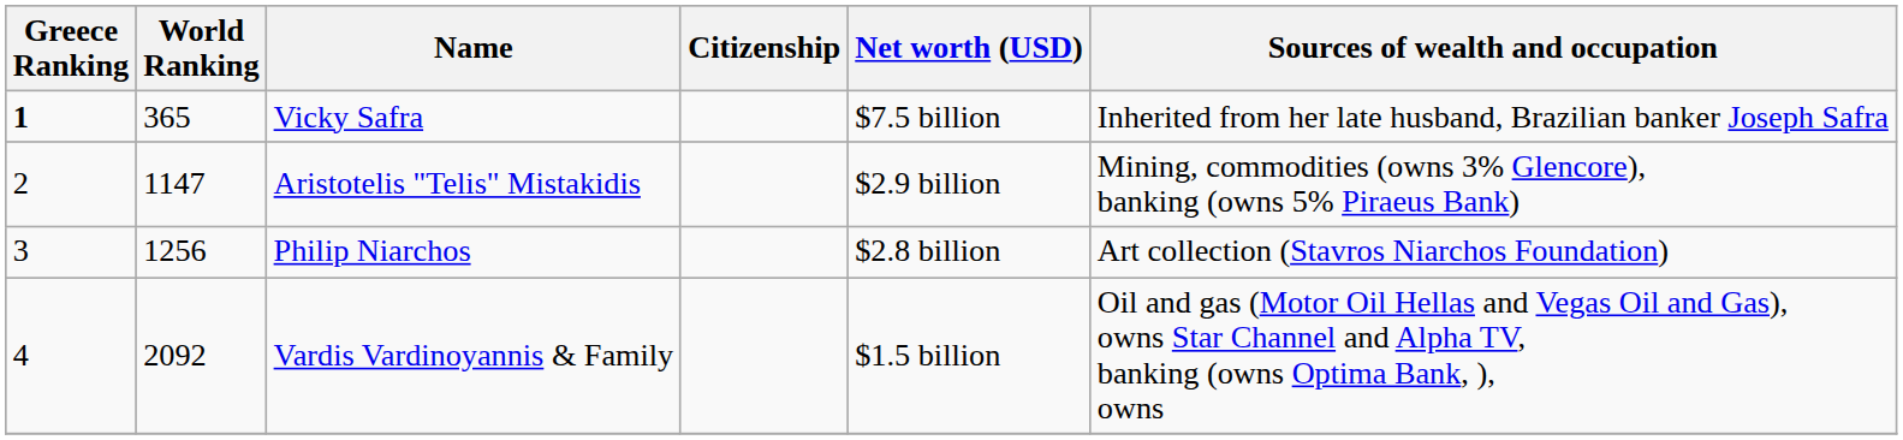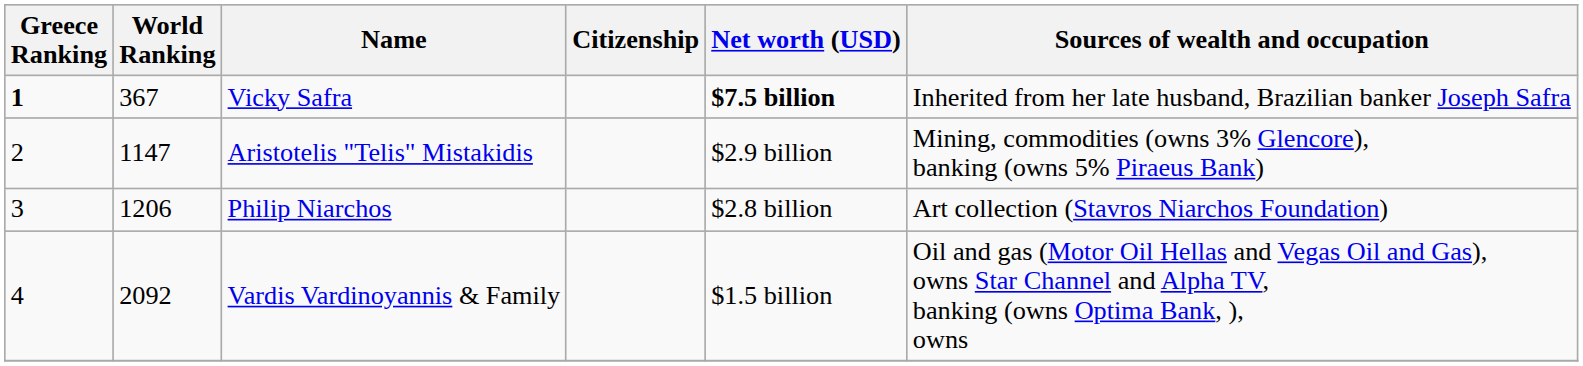 <table class="wikitable">
 <tr>
 <th>Greece <br> Ranking</th>
 <th>World <br> Ranking</th>
 <th>Name</th>
 <th>Citizenship</th>
 <th><a href='#'>Net worth</a> (<a href='#'>USD</a>)</th>
 <th>Sources of wealth and occupation</th>
 </tr>
 <tr>
 <td><strong>1</strong></td>
-<td>365</td>
+<td>367</td>
 <td><a href='#'>Vicky Safra</a></td>
 <td> <br> </td>
-<td>$7.5 billion</td>
+<td><strong>$7.5 billion</strong></td>
 <td>Inherited from her late husband, Brazilian banker <a href='#'>Joseph Safra</a></td>
 </tr>
 <tr>
 <td>2</td>
 <td>1147</td>
 <td><a href='#'>Aristotelis "Telis" Mistakidis</a></td>
 <td> <br> </td>
 <td>$2.9 billion</td>
 <td>Mining, commodities (owns 3% <a href='#'>Glencore</a>), <br> banking (owns 5% <a href='#'>Piraeus Bank</a>)</td>
 </tr>
 <tr>
 <td>3</td>
-<td>1256</td>
+<td>1206</td>
 <td><a href='#'>Philip Niarchos</a></td>
 <td> <br> </td>
 <td>$2.8 billion</td>
 <td>Art collection (<a href='#'>Stavros Niarchos Foundation</a>)</td>
 </tr>
 <tr>
 <td>4</td>
 <td>2092</td>
 <td><a href='#'>Vardis Vardinoyannis</a> & Family</td>
 <td></td>
 <td>$1.5 billion</td>
 <td>Oil and gas (<a href='#'>Motor Oil Hellas</a> and <a href='#'>Vegas Oil and Gas</a>), <br> owns <a href='#'>Star Channel</a> and <a href='#'>Alpha TV</a>,<br> banking (owns <a href='#'>Optima Bank</a>, ), <br> owns </td>
 </tr>
 <tr>
 </tr>
 </table>
